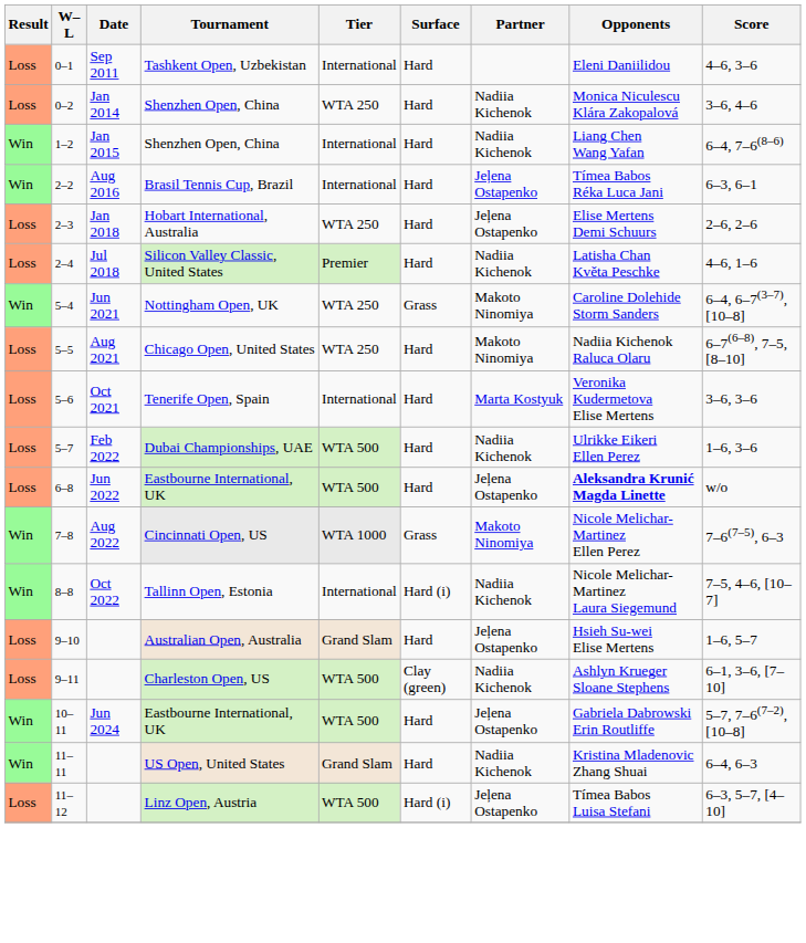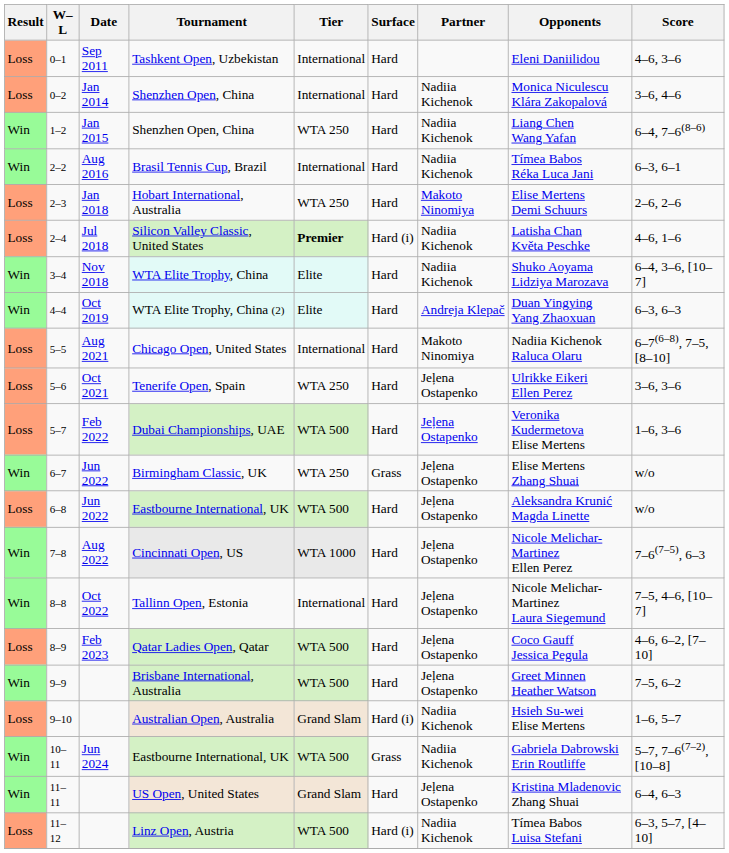 <table class="sortable wikitable">
 <tr>
 <th>Result</th>
 <th class="unsortable">W–L</th>
 <th>Date</th>
 <th>Tournament</th>
 <th>Tier</th>
 <th>Surface</th>
 <th>Partner</th>
 <th>Opponents</th>
 <th class="unsortable">Score</th>
 </tr>
 <tr>
 <td style="background:#ffa07a;">Loss</td>
 <td><small>0–1</small></td>
 <td><a href='#'>Sep 2011</a></td>
 <td><a href='#'>Tashkent Open</a>, Uzbekistan</td>
 <td>International</td>
 <td>Hard</td>
 <td></td>
 <td> <a href='#'>Eleni Daniilidou</a> <br> </td>
 <td>4–6, 3–6</td>
 </tr>
 <tr>
 <td style="background:#ffa07a;">Loss</td>
 <td><small>0–2</small></td>
 <td><a href='#'>Jan 2014</a></td>
 <td><a href='#'>Shenzhen Open</a>, China</td>
-<td>WTA 250</td>
+<td>International</td>
 <td>Hard</td>
 <td> Nadiia Kichenok</td>
 <td> <a href='#'>Monica Niculescu</a> <br>  <a href='#'>Klára Zakopalová</a></td>
 <td>3–6, 4–6</td>
 </tr>
 <tr>
 <td style="background:#98fb98;">Win</td>
 <td><small>1–2</small></td>
 <td><a href='#'>Jan 2015</a></td>
 <td>Shenzhen Open, China</td>
-<td>International</td>
+<td>WTA 250</td>
 <td>Hard</td>
 <td> Nadiia Kichenok</td>
 <td> <a href='#'>Liang Chen</a> <br>  <a href='#'>Wang Yafan</a></td>
 <td>6–4, 7–6<sup>(8–6)</sup></td>
 </tr>
 <tr>
 <td style="background:#98fb98;">Win</td>
 <td><small>2–2</small></td>
 <td><a href='#'>Aug 2016</a></td>
 <td><a href='#'>Brasil Tennis Cup</a>, Brazil</td>
 <td>International</td>
 <td>Hard</td>
-<td> <a href='#'>Jeļena Ostapenko</a></td>
+<td> Nadiia Kichenok</td>
 <td> <a href='#'>Tímea Babos</a> <br>  <a href='#'>Réka Luca Jani</a></td>
 <td>6–3, 6–1</td>
 </tr>
 <tr>
 <td style="background:#ffa07a;">Loss</td>
 <td><small>2–3</small></td>
 <td><a href='#'>Jan 2018</a></td>
 <td><a href='#'>Hobart International</a>, Australia</td>
 <td>WTA 250</td>
 <td>Hard</td>
-<td> Jeļena Ostapenko</td>
+<td> <a href='#'>Makoto Ninomiya</a></td>
 <td> <a href='#'>Elise Mertens</a> <br>  <a href='#'>Demi Schuurs</a></td>
 <td>2–6, 2–6</td>
 </tr>
 <tr>
 <td style="background:#ffa07a;">Loss</td>
 <td><small>2–4</small></td>
 <td><a href='#'>Jul 2018</a></td>
 <td style="background:#d4f1c5;"><a href='#'>Silicon Valley Classic</a>, United States</td>
-<td style="background:#d4f1c5;">Premier</td>
-<td>Hard</td>
+<td style="background:#d4f1c5;"><strong>Premier</strong></td>
+<td>Hard (i)</td>
 <td> Nadiia Kichenok</td>
 <td> <a href='#'>Latisha Chan</a> <br>  <a href='#'>Květa Peschke</a></td>
 <td>4–6, 1–6</td>
 </tr>
 <tr>
 <td style="background:#98fb98;">Win</td>
-<td><small>5–4</small></td>
-<td><a href='#'>Jun 2021</a></td>
-<td><a href='#'>Nottingham Open</a>, UK</td>
-<td>WTA 250</td>
-<td>Grass</td>
-<td> Makoto Ninomiya</td>
-<td> <a href='#'>Caroline Dolehide</a> <br>  <a href='#'>Storm Sanders</a></td>
-<td>6–4, 6–7<sup>(3–7)</sup>, [10–8]</td>
+<td><small>3–4</small></td>
+<td><a href='#'>Nov 2018</a></td>
+<td style="background:#e2faf7;"><a href='#'>WTA Elite Trophy</a>, China</td>
+<td style="background:#e2faf7;">Elite</td>
+<td>Hard</td>
+<td> Nadiia Kichenok</td>
+<td> <a href='#'>Shuko Aoyama</a> <br>  <a href='#'>Lidziya Marozava</a></td>
+<td>6–4, 3–6, [10–7]</td>
+</tr>
+<tr>
+<td style="background:#98fb98;">Win</td>
+<td><small>4–4</small></td>
+<td><a href='#'>Oct 2019</a></td>
+<td style="background:#e2faf7;">WTA Elite Trophy, China <small>(2)</small></td>
+<td style="background:#e2faf7;">Elite</td>
+<td>Hard</td>
+<td> <a href='#'>Andreja Klepač</a></td>
+<td> <a href='#'>Duan Yingying</a> <br>  <a href='#'>Yang Zhaoxuan</a></td>
+<td>6–3, 6–3</td>
 </tr>
 <tr>
 <td style="background:#ffa07a;">Loss</td>
 <td><small>5–5</small></td>
 <td><a href='#'>Aug 2021</a></td>
 <td><a href='#'>Chicago Open</a>, United States</td>
-<td>WTA 250</td>
+<td>International</td>
 <td>Hard</td>
 <td> Makoto Ninomiya</td>
 <td> Nadiia Kichenok  <br>  <a href='#'>Raluca Olaru</a></td>
 <td>6–7<sup>(6–8)</sup>, 7–5, [8–10]</td>
 </tr>
 <tr>
 <td bgcolor=FFA07A>Loss</td>
 <td><small>5–6</small></td>
 <td><a href='#'>Oct 2021</a></td>
 <td><a href='#'>Tenerife Open</a>, Spain</td>
-<td>International</td>
+<td>WTA 250</td>
 <td>Hard</td>
-<td> <a href='#'>Marta Kostyuk</a></td>
-<td> <a href='#'>Veronika Kudermetova</a> <br>  Elise Mertens</td>
+<td> Jeļena Ostapenko</td>
+<td> <a href='#'>Ulrikke Eikeri</a> <br>  <a href='#'>Ellen Perez</a></td>
 <td>3–6, 3–6</td>
 </tr>
 <tr>
 <td bgcolor=FFA07A>Loss</td>
 <td><small>5–7</small></td>
 <td><a href='#'>Feb 2022</a></td>
 <td bgcolor=d4f1c5><a href='#'>Dubai Championships</a>, UAE</td>
 <td bgcolor=d4f1c5>WTA 500</td>
 <td>Hard</td>
-<td> Nadiia Kichenok</td>
-<td> <a href='#'>Ulrikke Eikeri</a> <br>  <a href='#'>Ellen Perez</a></td>
+<td> <a href='#'>Jeļena Ostapenko</a></td>
+<td> <a href='#'>Veronika Kudermetova</a> <br>  Elise Mertens</td>
 <td>1–6, 3–6</td>
+</tr>
+<tr>
+<td bgcolor=98FB98>Win</td>
+<td><small>6–7</small></td>
+<td><a href='#'>Jun 2022</a></td>
+<td><a href='#'>Birmingham Classic</a>, UK</td>
+<td>WTA 250</td>
+<td>Grass</td>
+<td> Jeļena Ostapenko</td>
+<td> Elise Mertens <br>  <a href='#'>Zhang Shuai</a></td>
+<td>w/o</td>
 </tr>
 <tr>
 <td bgcolor=FFA07A>Loss</td>
 <td><small>6–8</small></td>
 <td><a href='#'>Jun 2022</a></td>
 <td bgcolor=d4f1c5><a href='#'>Eastbourne International</a>, UK</td>
 <td bgcolor=d4f1c5>WTA 500</td>
 <td>Hard</td>
 <td> Jeļena Ostapenko</td>
-<td><strong> <a href='#'>Aleksandra Krunić</a> <br>  <a href='#'>Magda Linette</a></strong></td>
+<td> <a href='#'>Aleksandra Krunić</a> <br>  <a href='#'>Magda Linette</a></td>
 <td>w/o</td>
 </tr>
 <tr>
 <td bgcolor=98FB98>Win</td>
 <td><small>7–8</small></td>
 <td><a href='#'>Aug 2022</a></td>
 <td bgcolor=e9e9e9><a href='#'>Cincinnati Open</a>, US</td>
 <td bgcolor=e9e9e9>WTA 1000</td>
-<td>Grass</td>
-<td> <a href='#'>Makoto Ninomiya</a></td>
+<td>Hard</td>
+<td> Jeļena Ostapenko</td>
 <td> <a href='#'>Nicole Melichar-Martinez</a> <br>  Ellen Perez</td>
 <td>7–6<sup>(7–5)</sup>, 6–3</td>
 </tr>
 <tr>
 <td bgcolor=98FB98>Win</td>
 <td><small>8–8</small></td>
 <td><a href='#'>Oct 2022</a></td>
 <td><a href='#'>Tallinn Open</a>, Estonia</td>
 <td>International</td>
-<td>Hard (i)</td>
-<td> Nadiia Kichenok</td>
+<td>Hard</td>
+<td> Jeļena Ostapenko</td>
 <td> Nicole Melichar-Martinez <br>  <a href='#'>Laura Siegemund</a></td>
 <td>7–5, 4–6, [10–7]</td>
+</tr>
+<tr>
+<td bgcolor=FFA07A>Loss</td>
+<td><small>8–9</small></td>
+<td><a href='#'>Feb 2023</a></td>
+<td bgcolor=d4f1c5><a href='#'>Qatar Ladies Open</a>, Qatar</td>
+<td bgcolor=d4f1c5>WTA 500</td>
+<td>Hard</td>
+<td> Jeļena Ostapenko</td>
+<td> <a href='#'>Coco Gauff</a> <br>  <a href='#'>Jessica Pegula</a></td>
+<td>4–6, 6–2, [7–10]</td>
+</tr>
+<tr>
+<td style=background:#98fb98>Win</td>
+<td><small>9–9</small></td>
+<td><a href='#'></a></td>
+<td bgcolor=#d4f1c5><a href='#'>Brisbane International</a>, Australia</td>
+<td bgcolor=#d4f1c5>WTA 500</td>
+<td>Hard</td>
+<td> Jeļena Ostapenko</td>
+<td> <a href='#'>Greet Minnen</a> <br>  <a href='#'>Heather Watson</a></td>
+<td>7–5, 6–2</td>
 </tr>
 <tr>
 <td style=background:#ffa07a>Loss</td>
 <td><small>9–10</small></td>
 <td><a href='#'></a></td>
 <td bgcolor=#f3e6d7><a href='#'>Australian Open</a>, Australia</td>
 <td bgcolor=#f3e6d7>Grand Slam</td>
-<td>Hard</td>
-<td> Jeļena Ostapenko</td>
+<td>Hard (i)</td>
+<td> Nadiia Kichenok</td>
 <td> <a href='#'>Hsieh Su-wei</a> <br>  Elise Mertens</td>
 <td>1–6, 5–7</td>
-</tr>
-<tr>
-<td style=background:#ffa07a;>Loss</td>
-<td><small>9–11</small></td>
-<td><a href='#'></a></td>
-<td bgcolor=#d4f1c5><a href='#'>Charleston Open</a>, US</td>
-<td bgcolor=#d4f1c5>WTA 500</td>
-<td>Clay (green)</td>
-<td> Nadiia Kichenok</td>
-<td> <a href='#'>Ashlyn Krueger</a> <br>  <a href='#'>Sloane Stephens</a></td>
-<td>6–1, 3–6, [7–10]</td>
 </tr>
 <tr>
 <td style=background:#98fb98>Win</td>
 <td><small>10–11</small></td>
 <td><a href='#'>Jun 2024</a></td>
 <td bgcolor=d4f1c5>Eastbourne International, UK</td>
 <td bgcolor=d4f1c5>WTA 500</td>
-<td>Hard</td>
-<td> Jeļena Ostapenko</td>
+<td>Grass</td>
+<td> Nadiia Kichenok</td>
 <td> <a href='#'>Gabriela Dabrowski</a> <br>  <a href='#'>Erin Routliffe</a></td>
 <td>5–7, 7–6<sup>(7–2)</sup>, [10–8]</td>
 </tr>
 <tr>
 <td style=background:#98fb98>Win</td>
 <td><small>11–11</small></td>
 <td><a href='#'></a></td>
 <td bgcolor=#f3e6d7><a href='#'>US Open</a>, United States</td>
 <td bgcolor=#f3e6d7>Grand Slam</td>
 <td>Hard</td>
-<td> Nadiia Kichenok</td>
+<td> Jeļena Ostapenko</td>
 <td> <a href='#'>Kristina Mladenovic</a> <br>  Zhang Shuai</td>
 <td>6–4, 6–3</td>
 </tr>
 <tr>
 <td style=background:#ffa07a;>Loss</td>
 <td><small>11–12</small></td>
 <td><a href='#'></a></td>
 <td bgcolor=#d4f1c5><a href='#'>Linz Open</a>, Austria</td>
 <td bgcolor=#d4f1c5>WTA 500</td>
 <td>Hard (i)</td>
-<td> Jeļena Ostapenko</td>
+<td> Nadiia Kichenok</td>
 <td> Tímea Babos <br>  <a href='#'>Luisa Stefani</a></td>
 <td>6–3, 5–7, [4–10]</td>
 </tr>
 <tr>
 </tr>
 </table>
